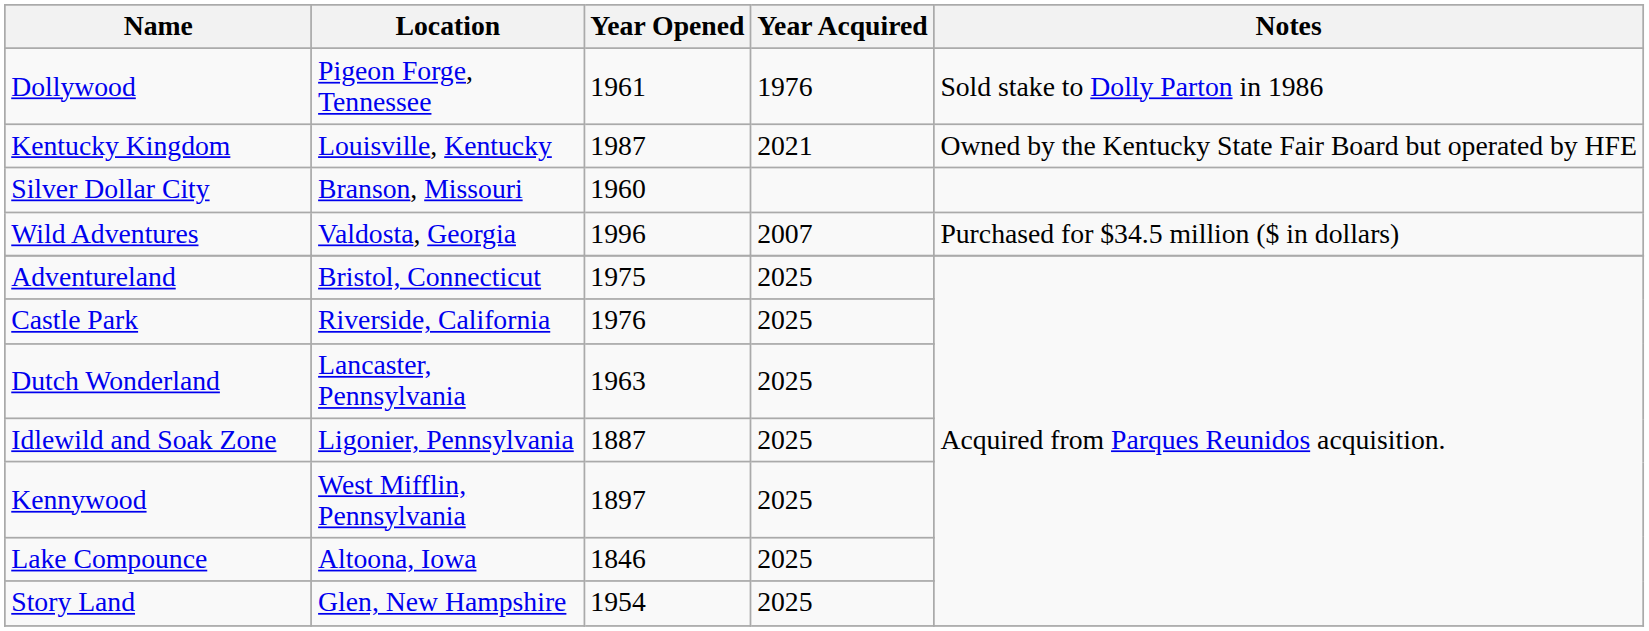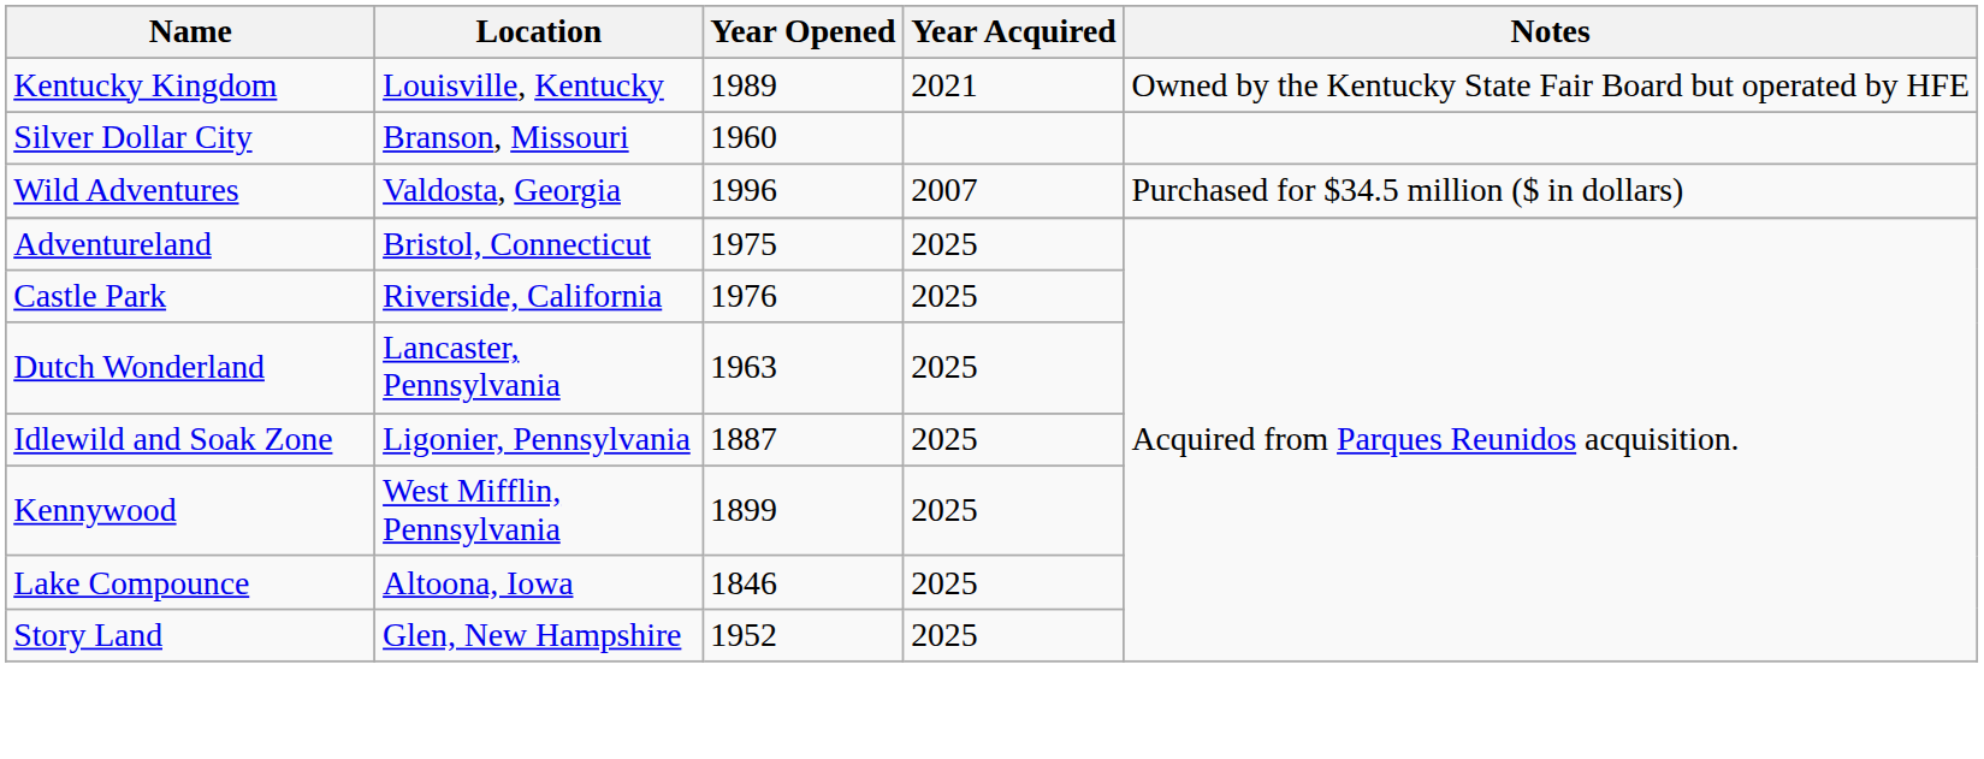 <table class="wikitable sortable">
 <tr>
 <th style="width:170px;">Name</th>
 <th style="width:150px;">Location</th>
 <th>Year Opened</th>
 <th>Year Acquired</th>
 <th>Notes</th>
 </tr>
 <tr>
-<td><a href='#'>Dollywood</a></td>
-<td><a href='#'>Pigeon Forge</a>, <a href='#'>Tennessee</a></td>
-<td>1961</td>
-<td>1976</td>
-<td>Sold stake to <a href='#'>Dolly Parton</a> in 1986</td>
-</tr>
-<tr>
 <td><a href='#'>Kentucky Kingdom</a></td>
 <td><a href='#'>Louisville</a>, <a href='#'>Kentucky</a></td>
-<td>1987</td>
+<td>1989</td>
 <td>2021</td>
 <td>Owned by the Kentucky State Fair Board but operated by HFE</td>
 </tr>
 <tr>
 <td><a href='#'>Silver Dollar City</a></td>
 <td><a href='#'>Branson</a>, <a href='#'>Missouri</a></td>
 <td>1960</td>
 <td></td>
 <td></td>
 </tr>
 <tr>
 <td><a href='#'>Wild Adventures</a></td>
 <td><a href='#'>Valdosta</a>, <a href='#'>Georgia</a></td>
 <td>1996</td>
 <td>2007</td>
 <td>Purchased for $34.5 million ($ in  dollars)</td>
 </tr>
 <tr>
 </tr>
 <tr>
 <td><a href='#'>Adventureland</a></td>
 <td><a href='#'>Bristol, Connecticut</a></td>
 <td>1975</td>
 <td>2025</td>
 <td rowspan="7">Acquired from <a href='#'>Parques Reunidos</a> acquisition.</td>
 </tr>
 <tr>
 <td><a href='#'>Castle Park</a></td>
 <td><a href='#'>Riverside, California</a></td>
 <td>1976</td>
 <td>2025</td>
 </tr>
 <tr>
 <td><a href='#'>Dutch Wonderland</a></td>
 <td><a href='#'>Lancaster, Pennsylvania</a></td>
 <td>1963</td>
 <td>2025</td>
 </tr>
 <tr>
 <td><a href='#'>Idlewild and Soak Zone</a></td>
 <td><a href='#'>Ligonier, Pennsylvania</a></td>
 <td>1887</td>
 <td>2025</td>
 </tr>
 <tr>
 <td><a href='#'>Kennywood</a></td>
 <td><a href='#'>West Mifflin, Pennsylvania</a></td>
-<td>1897</td>
+<td>1899</td>
 <td>2025</td>
 </tr>
 <tr>
 <td><a href='#'>Lake Compounce</a></td>
 <td><a href='#'>Altoona, Iowa</a></td>
 <td>1846</td>
 <td>2025</td>
 </tr>
 <tr>
 <td><a href='#'>Story Land</a></td>
 <td><a href='#'>Glen, New Hampshire</a></td>
-<td>1954</td>
+<td>1952</td>
 <td>2025</td>
 </tr>
 </table>
